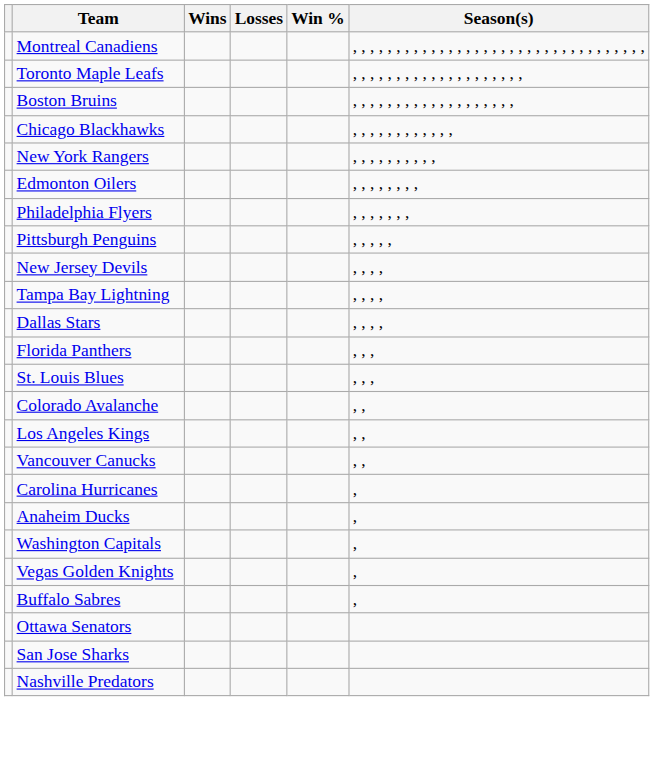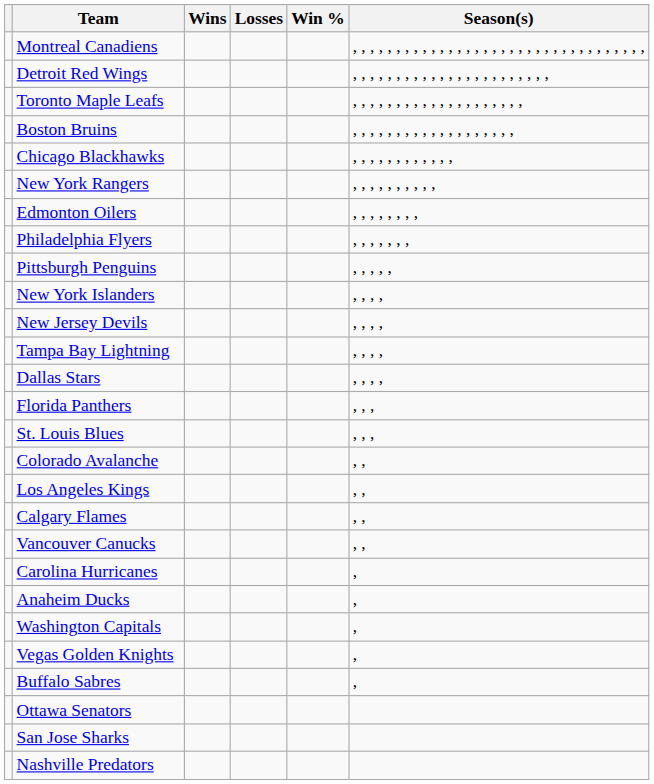 <table class="wikitable sortable plainrowheaders" style="text-align:center;">
 <tr>
 <th scope="col"></th>
 <th scope="col"width="150">Team</th>
 <th scope="col">Wins</th>
 <th scope="col">Losses</th>
 <th scope="col">Win %</th>
 <th scope="col">Season(s)</th>
 </tr>
 <tr align="center">
 <td></td>
 <td align="left"><a href='#'>Montreal Canadiens</a></td>
 <td></td>
 <td></td>
 <td></td>
 <td align="left"><strong></strong>, , <em></em>, <strong></strong>, , <strong></strong>, <strong></strong>, <strong></strong>, <strong></strong>, , , , <strong></strong>, , , <strong></strong>, <strong></strong>, <strong></strong>, <strong></strong>, <strong></strong>, <strong></strong>, <strong></strong>, , <strong></strong>, <strong></strong>, <strong></strong>, <strong></strong>, <strong></strong>, <strong></strong>, <strong></strong>, <strong></strong>, <strong></strong>, , <strong></strong>, </td>
+</tr>
+<tr align="center">
+<td></td>
+<td align="left"><a href='#'>Detroit Red Wings</a></td>
+<td></td>
+<td></td>
+<td></td>
+<td align="left">, <strong></strong>, <strong></strong>, , , <strong></strong>, , , , <strong></strong>, <strong></strong>, <strong></strong>, <strong></strong>, , , , , , , <strong></strong>, <strong></strong>, <strong></strong>, <strong></strong>, </td>
 </tr>
 <tr align="center">
 <td></td>
 <td align="left"><a href='#'>Toronto Maple Leafs</a></td>
 <td></td>
 <td></td>
 <td></td>
 <td align="left"><strong></strong>, <strong></strong>, <strong></strong>, , , , , , , <strong></strong>, <strong></strong>, <strong></strong>, <strong></strong>, <strong></strong>, <strong></strong>, , , <strong></strong>, <strong></strong>, <strong></strong>, <strong></strong></td>
 </tr>
 <tr align="center">
 <td></td>
 <td align="left"><a href='#'>Boston Bruins</a></td>
 <td></td>
 <td></td>
 <td></td>
 <td align="left">, <strong></strong>, , <strong></strong>, <strong></strong>, , , , , , <strong></strong>, <strong></strong>, , , , , , <strong></strong>, , </td>
 </tr>
 <tr align="center">
 <td></td>
 <td align="left"><a href='#'>Chicago Blackhawks</a></td>
 <td></td>
 <td></td>
 <td></td>
 <td align="left">, <strong></strong>, <strong></strong>, , <strong></strong>, , , , , , <strong></strong>, <strong></strong>, <strong></strong></td>
 </tr>
 <tr align="center">
 <td></td>
 <td align="left"><a href='#'>New York Rangers</a></td>
 <td></td>
 <td></td>
 <td></td>
 <td align="left"><strong></strong>, , , <strong></strong>, , <strong></strong>, , , , <strong></strong>, </td>
 </tr>
 <tr align="center">
 <td></td>
 <td align="left"><a href='#'>Edmonton Oilers</a></td>
 <td></td>
 <td></td>
 <td></td>
 <td align="left">, <strong></strong>, <strong></strong>, <strong></strong>, <strong></strong>, <strong></strong>, , , <em></em></td>
 </tr>
 <tr align="center">
 <td></td>
 <td align="left"><a href='#'>Philadelphia Flyers</a></td>
 <td></td>
 <td></td>
 <td></td>
 <td align="left"><strong></strong>, <strong></strong>, , , , , , </td>
 </tr>
 <tr align="center">
 <td></td>
 <td align="left"><a href='#'>Pittsburgh Penguins</a></td>
 <td></td>
 <td></td>
 <td></td>
 <td align="left"><strong></strong>, <strong></strong>, , <strong></strong>, <strong></strong>, <strong></strong></td>
 </tr>
 <tr align="center">
 <td></td>
+<td align="left"><a href='#'>New York Islanders</a></td>
+<td></td>
+<td></td>
+<td></td>
+<td align="left"><strong></strong>, <strong></strong>, <strong></strong>, <strong></strong>, </td>
+</tr>
+<tr align="center">
+<td></td>
 <td align="left"><a href='#'>New Jersey Devils</a></td>
 <td></td>
 <td></td>
 <td></td>
 <td align="left"><strong></strong>, <strong></strong>, , <strong></strong>, </td>
 </tr>
 <tr align="center">
 <td></td>
 <td align="left"><a href='#'>Tampa Bay Lightning</a></td>
 <td></td>
 <td></td>
 <td></td>
 <td align="left"><strong></strong>, , <strong></strong>, <strong></strong>, </td>
 </tr>
 <tr align="center">
 <td></td>
 <td align="left"><a href='#'>Dallas Stars</a></td>
 <td></td>
 <td></td>
 <td></td>
 <td align="left">, , <strong></strong>, , </td>
 </tr>
 <tr align="center">
 <td></td>
 <td align="left"><a href='#'>Florida Panthers</a></td>
 <td></td>
 <td></td>
 <td></td>
 <td align="left">, , <strong></strong>, <em></em></td>
 </tr>
 <tr align="center">
 <td></td>
 <td align="left"><a href='#'>St. Louis Blues</a></td>
 <td></td>
 <td></td>
 <td></td>
 <td align="left">, , , <strong></strong></td>
 </tr>
 <tr align="center">
 <td></td>
 <td align="left"><a href='#'>Colorado Avalanche</a></td>
 <td></td>
 <td></td>
 <td></td>
 <td align="left"><strong></strong>, <strong></strong>, <strong></strong></td>
 </tr>
 <tr align="center">
 <td></td>
 <td align="left"><a href='#'>Los Angeles Kings</a></td>
 <td></td>
 <td></td>
 <td></td>
 <td align="left">, <strong></strong>, <strong></strong></td>
+</tr>
+<tr align="center">
+<td></td>
+<td align="left"><a href='#'>Calgary Flames</a></td>
+<td></td>
+<td></td>
+<td></td>
+<td align="left">, <strong></strong>, </td>
 </tr>
 <tr align="center">
 <td></td>
 <td align="left"><a href='#'>Vancouver Canucks</a></td>
 <td></td>
 <td></td>
 <td></td>
 <td align="left">, , </td>
 </tr>
 <tr align="center">
 <td></td>
 <td align="left"><a href='#'>Carolina Hurricanes</a></td>
 <td></td>
 <td></td>
 <td></td>
 <td align="left">, <strong></strong></td>
 </tr>
 <tr align="center">
 <td></td>
 <td align="left"><a href='#'>Anaheim Ducks</a></td>
 <td></td>
 <td></td>
 <td></td>
 <td align="left">, <strong></strong></td>
 </tr>
 <tr align="center">
 <td></td>
 <td align="left"><a href='#'>Washington Capitals</a></td>
 <td></td>
 <td></td>
 <td></td>
 <td align="left">, <strong></strong></td>
 </tr>
 <tr align="center">
 <td></td>
 <td align="left"><a href='#'>Vegas Golden Knights</a></td>
 <td></td>
 <td></td>
 <td></td>
 <td align="left">, <strong></strong></td>
 </tr>
 <tr align="center">
 <td></td>
 <td align="left"><a href='#'>Buffalo Sabres</a></td>
 <td></td>
 <td></td>
 <td></td>
 <td align="left">, </td>
 </tr>
 <tr align="center">
 <td></td>
 <td align="left"><a href='#'>Ottawa Senators</a></td>
 <td></td>
 <td></td>
 <td></td>
 <td align="left"></td>
 </tr>
 <tr align="center">
 <td></td>
 <td align="left"><a href='#'>San Jose Sharks</a></td>
 <td></td>
 <td></td>
 <td></td>
 <td align="left"></td>
 </tr>
 <tr align="center">
 <td></td>
 <td align="left"><a href='#'>Nashville Predators</a></td>
 <td></td>
 <td></td>
 <td></td>
 <td align="left"></td>
 </tr>
 </table>
